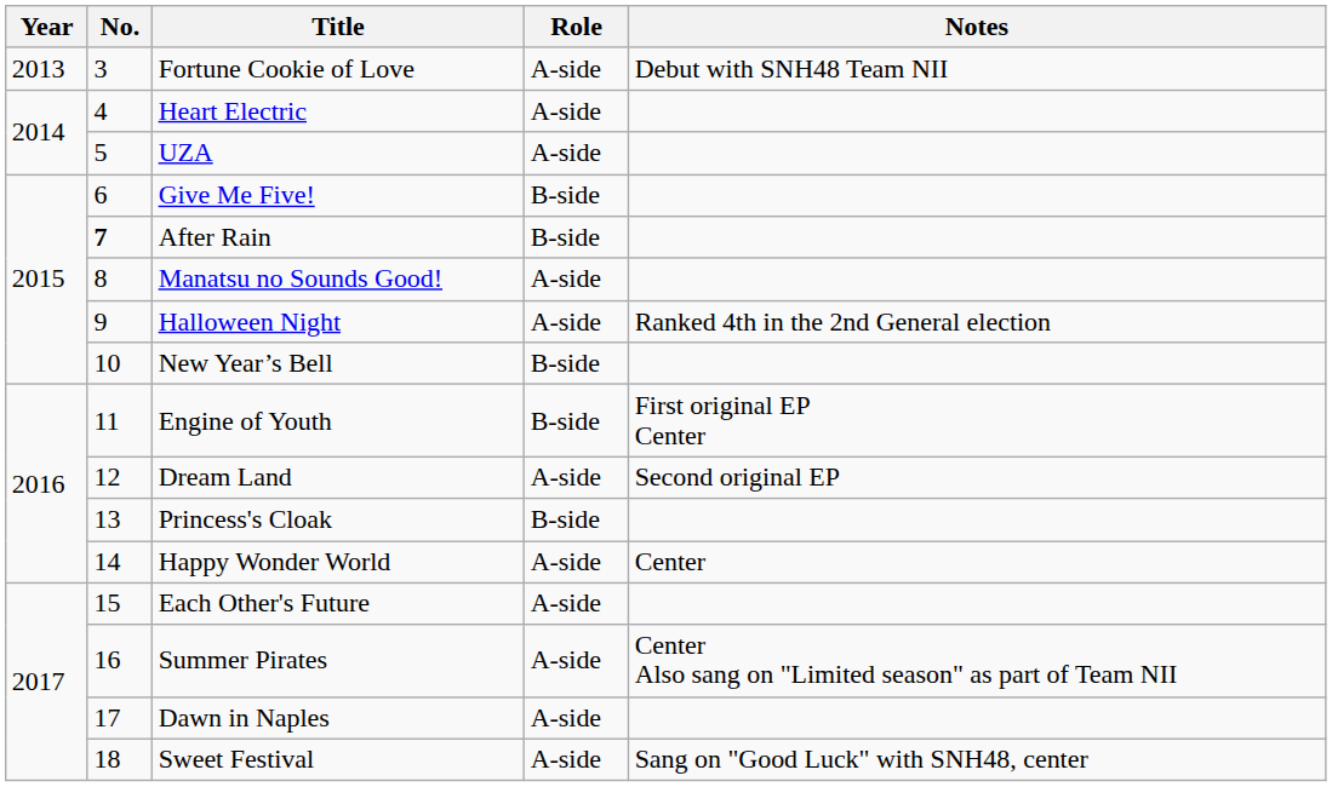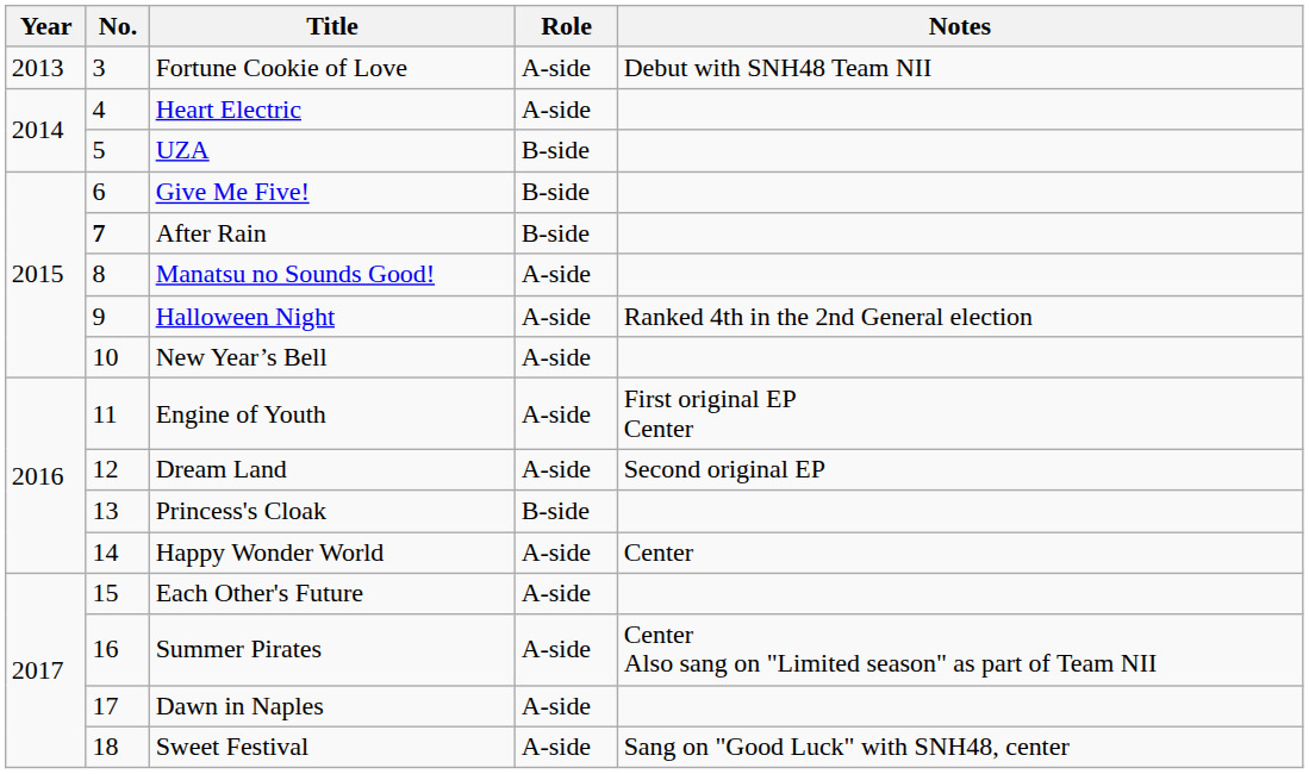 <table class="wikitable sortable" style="width:90%;">
 <tr>
 <th>Year</th>
 <th>No.</th>
 <th>Title</th>
 <th>Role</th>
 <th class="unsortable">Notes</th>
 </tr>
 <tr>
 <td>2013</td>
 <td>3</td>
 <td>Fortune Cookie of Love</td>
 <td>A-side</td>
 <td>Debut with SNH48 Team NII</td>
 </tr>
 <tr>
 <td rowspan="2">2014</td>
 <td>4</td>
 <td><a href='#'>Heart Electric</a></td>
 <td>A-side</td>
 <td></td>
 </tr>
 <tr>
 <td>5</td>
 <td><a href='#'>UZA</a></td>
-<td>A-side</td>
+<td>B-side</td>
 <td></td>
 </tr>
 <tr>
 <td rowspan="5">2015</td>
 <td>6</td>
 <td><a href='#'>Give Me Five!</a></td>
 <td>B-side</td>
 <td></td>
 </tr>
 <tr>
 <td><strong>7</strong></td>
 <td>After Rain</td>
 <td>B-side</td>
 <td></td>
 </tr>
 <tr>
 <td>8</td>
 <td><a href='#'>Manatsu no Sounds Good!</a></td>
 <td>A-side</td>
 <td></td>
 </tr>
 <tr>
 <td>9</td>
 <td><a href='#'>Halloween Night</a></td>
 <td>A-side</td>
 <td>Ranked 4th in the 2nd General election</td>
 </tr>
 <tr>
 <td>10</td>
 <td>New Year’s Bell</td>
-<td>B-side</td>
+<td>A-side</td>
 <td></td>
 </tr>
 <tr>
 <td rowspan="4">2016</td>
 <td>11</td>
 <td>Engine of Youth</td>
-<td>B-side</td>
+<td>A-side</td>
 <td>First original EP <br> Center</td>
 </tr>
 <tr>
 <td>12</td>
 <td>Dream Land</td>
 <td>A-side</td>
 <td>Second original EP</td>
 </tr>
 <tr>
 <td>13</td>
 <td>Princess's Cloak</td>
 <td>B-side</td>
 <td></td>
 </tr>
 <tr>
 <td>14</td>
 <td>Happy Wonder World</td>
 <td>A-side</td>
 <td>Center</td>
 </tr>
 <tr>
 <td rowspan="4">2017</td>
 <td>15</td>
 <td>Each Other's Future</td>
 <td>A-side</td>
 <td></td>
 </tr>
 <tr>
 <td>16</td>
 <td>Summer Pirates</td>
 <td>A-side</td>
 <td>Center <br> Also sang on "Limited season" as part of Team NII</td>
 </tr>
 <tr>
 <td>17</td>
 <td>Dawn in Naples</td>
 <td>A-side</td>
 <td></td>
 </tr>
 <tr>
 <td>18</td>
 <td>Sweet Festival</td>
 <td>A-side</td>
 <td>Sang on "Good Luck" with SNH48, center</td>
 </tr>
 </table>
